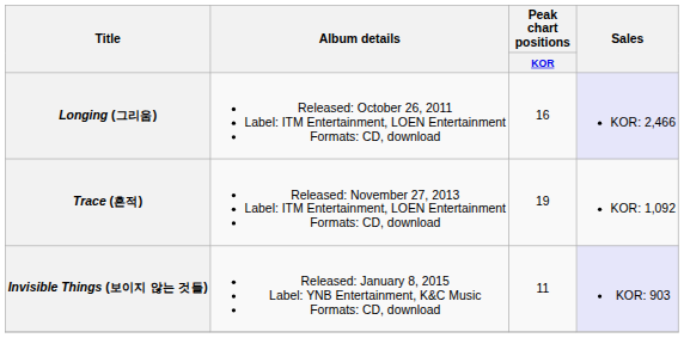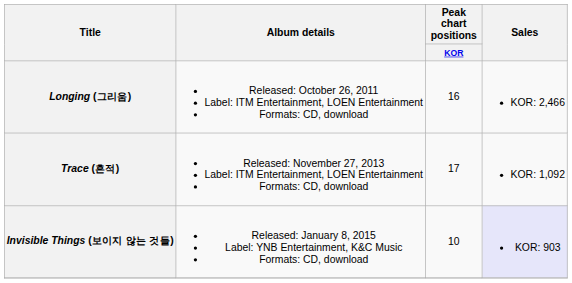 <table class="wikitable plainrowheaders" style="text-align:center;">
 <tr>
 <th scope="col" rowspan="2">Title</th>
 <th scope="col" rowspan="2">Album details</th>
 <th scope="col" colspan="1" style="width:5em;">Peak chart positions</th>
 <th scope="col" rowspan="2">Sales</th>
 </tr>
 <tr>
 <th><small><a href='#'>KOR</a></small><br></th>
 </tr>
 <tr>
 <th scope="row"><em>Longing</em> (그리움)</th>
 <td><br><ul><li>Released: October 26, 2011</li><li>Label: ITM Entertainment, LOEN Entertainment</li><li>Formats: CD, download</li></ul></td>
 <td>16</td>
-<td style="background: lavender;"><br><ul><li>KOR: 2,466</li></ul></td>
+<td><br><ul><li>KOR: 2,466</li></ul></td>
 </tr>
 <tr>
 <th scope="row"><em>Trace</em> (흔적)</th>
 <td><br><ul><li>Released: November 27, 2013</li><li>Label: ITM Entertainment, LOEN Entertainment</li><li>Formats: CD, download</li></ul></td>
-<td>19</td>
+<td>17</td>
 <td><br><ul><li>KOR: 1,092</li></ul></td>
 </tr>
 <tr>
 <th scope="row"><em>Invisible Things</em> (보이지 않는 것들)</th>
 <td><br><ul><li>Released: January 8, 2015</li><li>Label: YNB Entertainment, K&C Music</li><li>Formats: CD, download</li></ul></td>
-<td>11</td>
+<td>10</td>
 <td style="background: lavender;"><br><ul><li>KOR: 903</li></ul></td>
 </tr>
 <tr>
 </tr>
 </table>
